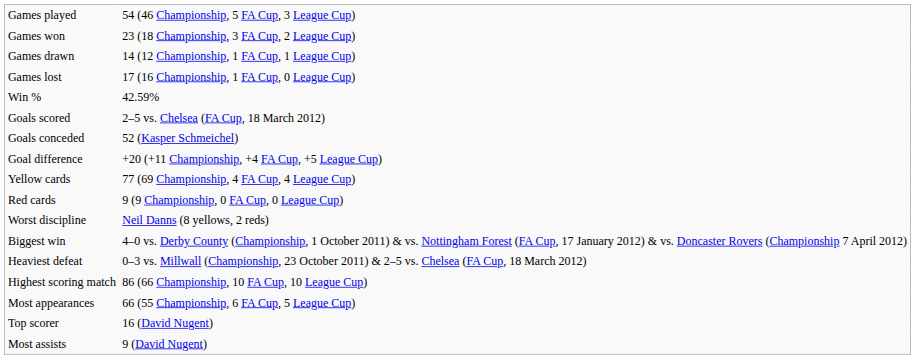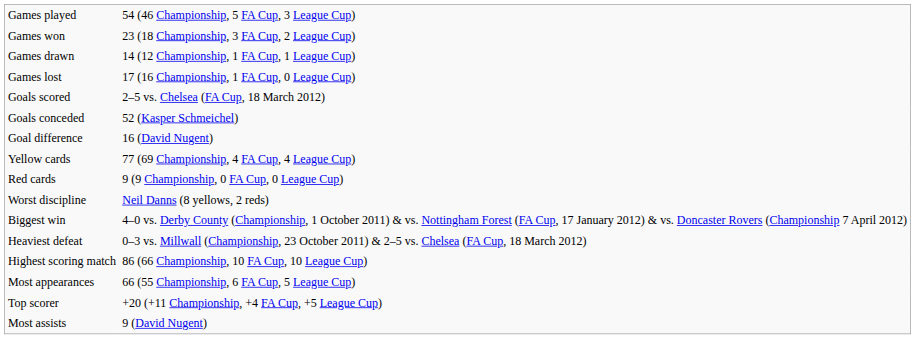 <table class= border="2" cellpadding="4" cellspacing="0" style="text-align:left; margin: 1em 1em 1em 0; background: #f9f9f9; border: 1px #aaa solid; border-collapse: collapse; font-size: 95%">
 <tr>
 <td>Games played</td>
 <td>54 (46 <a href='#'>Championship</a>, 5 <a href='#'>FA Cup</a>, 3 <a href='#'>League Cup</a>)</td>
 </tr>
 <tr>
 <td>Games won</td>
 <td>23 (18 <a href='#'>Championship</a>, 3 <a href='#'>FA Cup</a>, 2 <a href='#'>League Cup</a>)</td>
 </tr>
 <tr>
 <td>Games drawn</td>
 <td>14 (12 <a href='#'>Championship</a>, 1 <a href='#'>FA Cup</a>, 1 <a href='#'>League Cup</a>)</td>
 </tr>
 <tr>
 <td>Games lost</td>
 <td>17 (16 <a href='#'>Championship</a>, 1 <a href='#'>FA Cup</a>, 0 <a href='#'>League Cup</a>)</td>
 </tr>
 <tr>
-<td>Win %</td>
-<td>42.59%</td>
-</tr>
-<tr>
 <td>Goals scored</td>
 <td>2–5 vs. <a href='#'>Chelsea</a> (<a href='#'>FA Cup</a>, 18 March 2012)</td>
 </tr>
 <tr>
 <td>Goals conceded</td>
 <td>52 (<a href='#'>Kasper Schmeichel</a>)</td>
 </tr>
 <tr>
 <td>Goal difference</td>
-<td>+20 (+11 <a href='#'>Championship</a>, +4 <a href='#'>FA Cup</a>, +5 <a href='#'>League Cup</a>)</td>
+<td>16 (<a href='#'>David Nugent</a>)</td>
 </tr>
 <tr>
 <td>Yellow cards</td>
 <td>77 (69 <a href='#'>Championship</a>, 4 <a href='#'>FA Cup</a>, 4 <a href='#'>League Cup</a>)</td>
 </tr>
 <tr>
 <td>Red cards</td>
 <td>9 (9 <a href='#'>Championship</a>, 0 <a href='#'>FA Cup</a>, 0 <a href='#'>League Cup</a>)</td>
 </tr>
 <tr>
 <td>Worst discipline</td>
 <td><a href='#'>Neil Danns</a> (8 yellows, 2 reds)</td>
 </tr>
 <tr>
 <td>Biggest win</td>
 <td>4–0 vs. <a href='#'>Derby County</a> (<a href='#'>Championship</a>, 1 October 2011) & vs. <a href='#'>Nottingham Forest</a> (<a href='#'>FA Cup</a>, 17 January 2012) & vs. <a href='#'>Doncaster Rovers</a> (<a href='#'>Championship</a> 7 April 2012)</td>
 </tr>
 <tr>
 <td>Heaviest defeat</td>
 <td>0–3 vs. <a href='#'>Millwall</a> (<a href='#'>Championship</a>, 23 October 2011) & 2–5 vs. <a href='#'>Chelsea</a> (<a href='#'>FA Cup</a>, 18 March 2012)</td>
 </tr>
 <tr>
 <td>Highest scoring match</td>
 <td>86 (66 <a href='#'>Championship</a>, 10 <a href='#'>FA Cup</a>, 10 <a href='#'>League Cup</a>)</td>
 </tr>
 <tr>
 <td>Most appearances</td>
 <td>66 (55 <a href='#'>Championship</a>, 6 <a href='#'>FA Cup</a>, 5 <a href='#'>League Cup</a>)</td>
 </tr>
 <tr>
 <td>Top scorer</td>
-<td>16 (<a href='#'>David Nugent</a>)</td>
+<td>+20 (+11 <a href='#'>Championship</a>, +4 <a href='#'>FA Cup</a>, +5 <a href='#'>League Cup</a>)</td>
 </tr>
 <tr>
 <td>Most assists</td>
 <td>9 (<a href='#'>David Nugent</a>)</td>
 </tr>
 </table>
